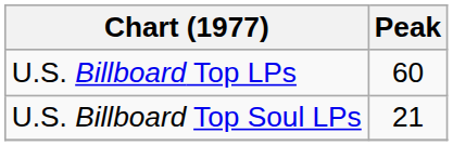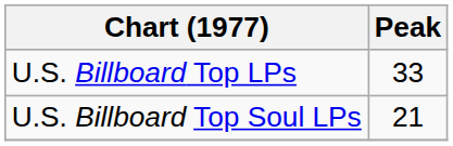 <table class="wikitable">
 <tr>
 <th>Chart (1977)</th>
 <th>Peak<br></th>
 </tr>
 <tr>
 <td>U.S. <a href='#'><em>Billboard</em> Top LPs</a></td>
-<td align="center">60</td>
+<td align="center">33</td>
 </tr>
 <tr>
 <td>U.S. <em>Billboard</em> <a href='#'>Top Soul LPs</a></td>
 <td align="center">21</td>
 </tr>
 <tr>
 </tr>
 </table>
